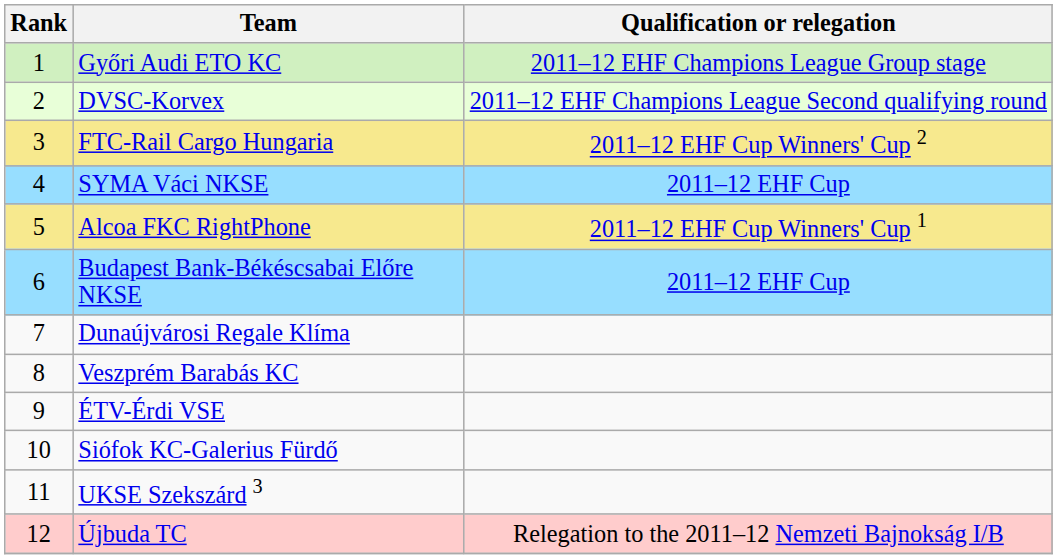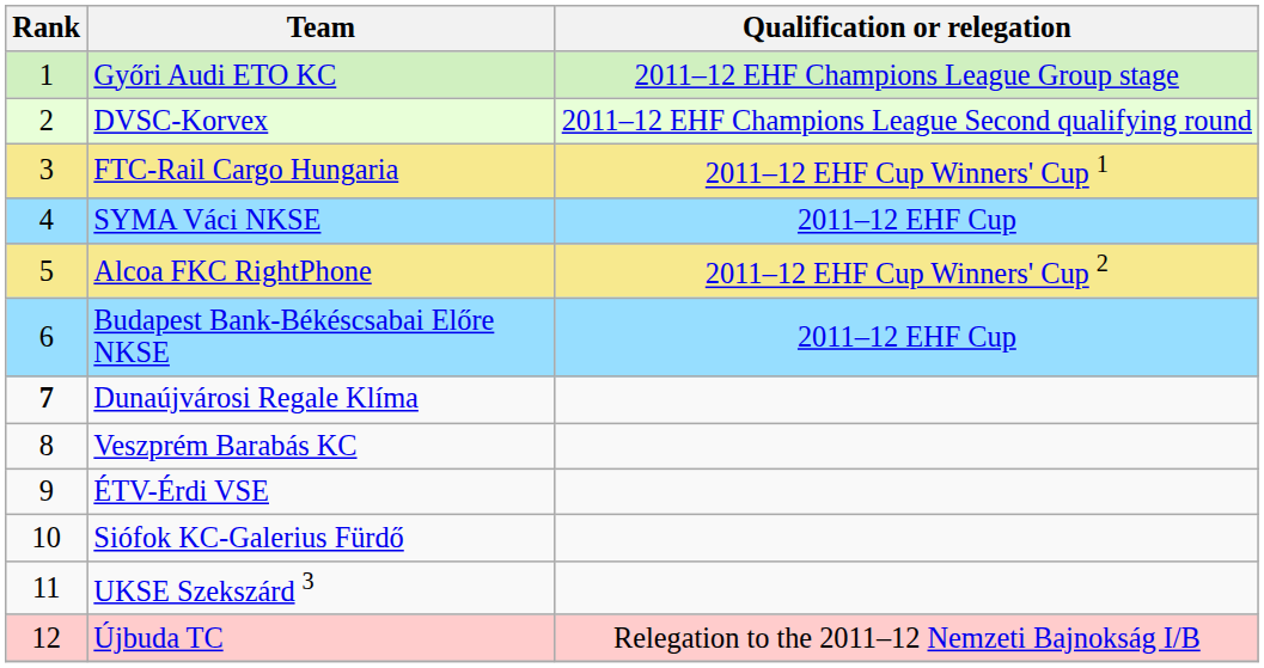 <table class="wikitable">
 <tr>
 <th>Rank</th>
 <th>Team</th>
 <th>Qualification or relegation</th>
 </tr>
 <tr>
 <td align="center" bgcolor=#D0F0C0>1</td>
 <td width=250 align="left" bgcolor=#D0F0C0><a href='#'>Győri Audi ETO KC</a></td>
 <td width=380 align="center" bgcolor=#D0F0C0><a href='#'>2011–12 EHF Champions League Group stage</a></td>
 </tr>
 <tr>
 <td align="center" bgcolor=#E8FFD8>2</td>
 <td align="left" bgcolor=#E8FFD8><a href='#'>DVSC-Korvex</a></td>
 <td align="center" bgcolor=#E8FFD8><a href='#'>2011–12 EHF Champions League Second qualifying round</a></td>
 </tr>
 <tr>
 <td align="center" bgcolor=#F7E98E>3</td>
 <td align="left" bgcolor=#F7E98E><a href='#'>FTC-Rail Cargo Hungaria</a></td>
-<td align="center" bgcolor=#F7E98E><a href='#'>2011–12 EHF Cup Winners' Cup</a> <sup>2</sup></td>
+<td align="center" bgcolor=#F7E98E><a href='#'>2011–12 EHF Cup Winners' Cup</a> <sup>1</sup></td>
 </tr>
 <tr>
 <td align="center" bgcolor=#97DEFF>4</td>
 <td align="left" bgcolor=#97DEFF><a href='#'>SYMA Váci NKSE</a></td>
 <td align="center" bgcolor=#97DEFF><a href='#'>2011–12 EHF Cup</a></td>
 </tr>
 <tr>
 <td align="center" bgcolor=#F7E98E>5</td>
 <td align="left" bgcolor=#F7E98E><a href='#'>Alcoa FKC RightPhone</a></td>
-<td align="center" bgcolor=#F7E98E><a href='#'>2011–12 EHF Cup Winners' Cup</a> <sup>1</sup></td>
+<td align="center" bgcolor=#F7E98E><a href='#'>2011–12 EHF Cup Winners' Cup</a> <sup>2</sup></td>
 </tr>
 <tr>
 <td align="center" bgcolor=#97DEFF>6</td>
 <td align="left" bgcolor=#97DEFF><a href='#'>Budapest Bank-Békéscsabai Előre NKSE</a></td>
 <td align="center" bgcolor=#97DEFF><a href='#'>2011–12 EHF Cup</a></td>
 </tr>
 <tr>
-<td align="center" bgcolor=>7</td>
+<td align="center" bgcolor=><strong>7</strong></td>
 <td align="left" bgcolor=><a href='#'>Dunaújvárosi Regale Klíma</a></td>
 <td align="center" bgcolor=></td>
 </tr>
 <tr>
 <td align="center" bgcolor=>8</td>
 <td align="left" bgcolor=><a href='#'>Veszprém Barabás KC</a></td>
 <td align="center" bgcolor=></td>
 </tr>
 <tr>
 <td align="center" bgcolor=>9</td>
 <td align="left" bgcolor=><a href='#'>ÉTV-Érdi VSE</a></td>
 <td align="center" bgcolor=></td>
 </tr>
 <tr>
 <td align="center" bgcolor=>10</td>
 <td align="left" bgcolor=><a href='#'>Siófok KC-Galerius Fürdő</a></td>
 <td align="center" bgcolor=></td>
 </tr>
 <tr>
 <td align="center" bgcolor=>11</td>
 <td align="left" bgcolor=><a href='#'>UKSE Szekszárd</a> <sup>3</sup></td>
 <td></td>
 </tr>
 <tr>
 <td align="center" bgcolor=#FFCCCC>12</td>
 <td align="left" bgcolor=#FFCCCC><a href='#'>Újbuda TC</a></td>
 <td align="center" bgcolor=#FFCCCC>Relegation to the 2011–12 <a href='#'>Nemzeti Bajnokság I/B</a></td>
 </tr>
 <tr>
 </tr>
 </table>
